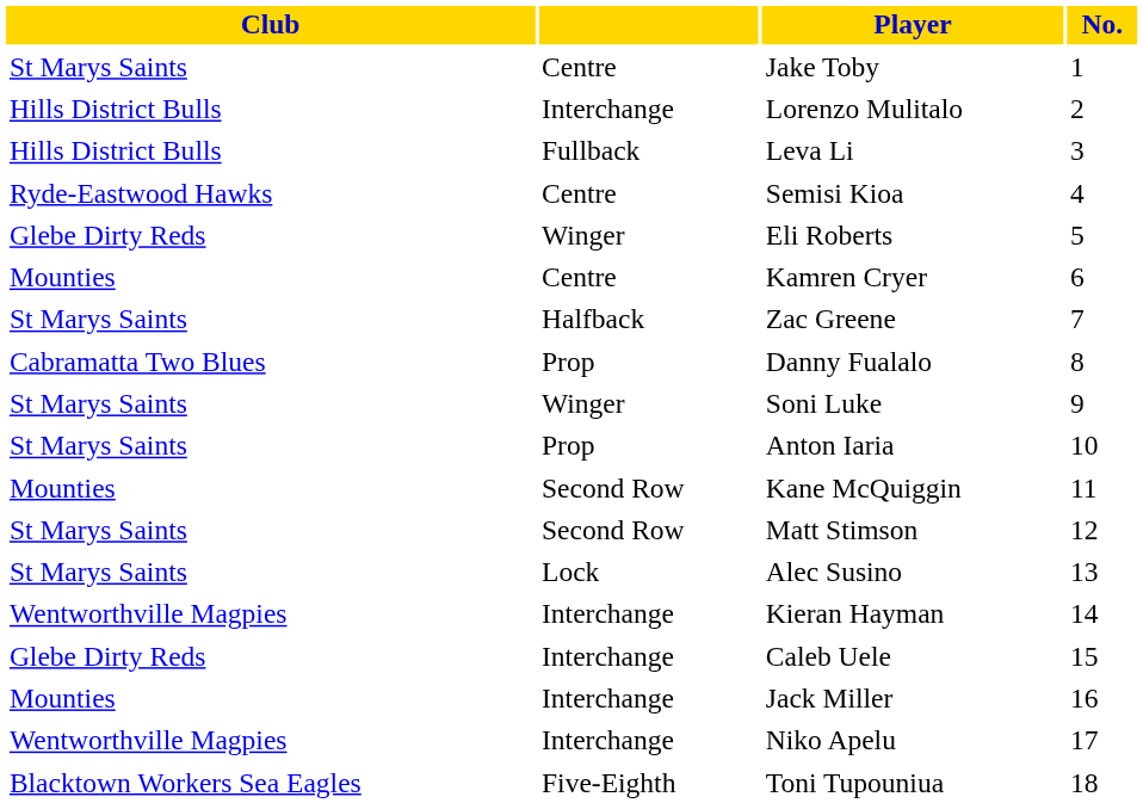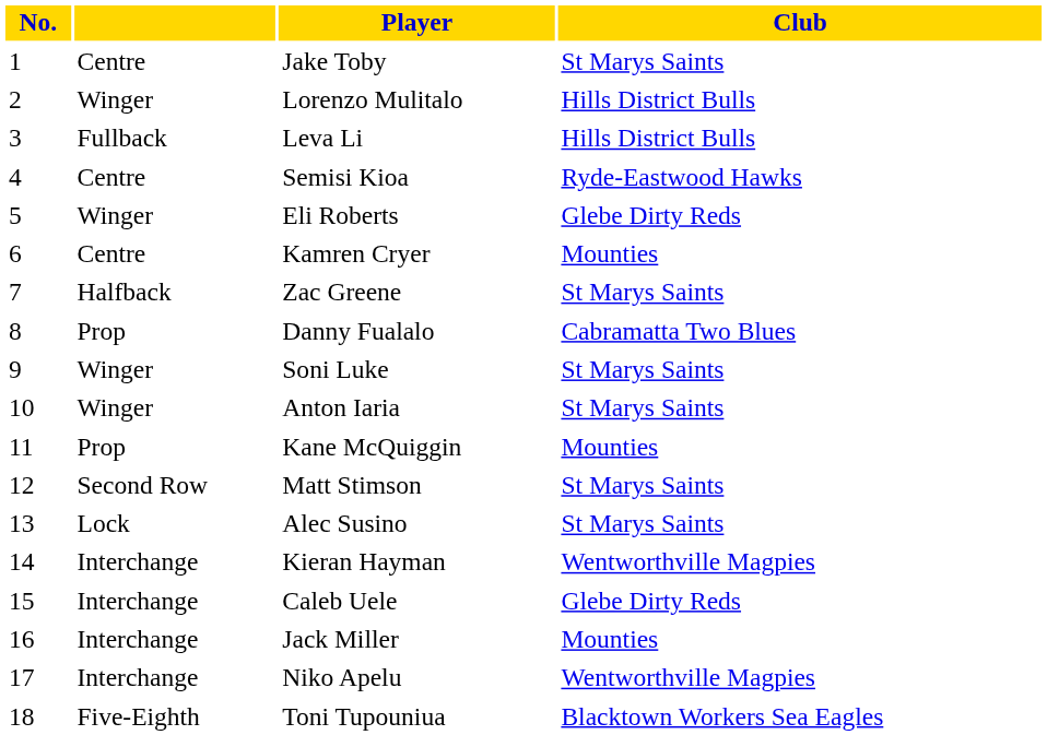 <table class="sortable" border="0" cellspacing="2" cellpadding="2" style="width:41%;" style="text-align:center;">
 <tr style="background:gold; color:#0000cd;">
-<th>Club</th>
+<th>No.</th>
 <th></th>
 <th>Player</th>
-<th>No.</th>
+<th>Club</th>
 </tr>
 <tr>
-<td align=left> <a href='#'>St Marys Saints</a></td>
+<td>1</td>
 <td>Centre</td>
 <td align=left>Jake Toby</td>
-<td>1</td>
+<td align=left> <a href='#'>St Marys Saints</a></td>
 </tr>
 <tr>
+<td>2</td>
+<td>Winger</td>
+<td align=left>Lorenzo Mulitalo</td>
 <td align=left> <a href='#'>Hills District Bulls</a></td>
-<td>Interchange</td>
-<td align=left>Lorenzo Mulitalo</td>
-<td>2</td>
 </tr>
 <tr>
-<td align=left> <a href='#'>Hills District Bulls</a></td>
+<td>3</td>
 <td>Fullback</td>
 <td align=left>Leva Li</td>
-<td>3</td>
+<td align=left> <a href='#'>Hills District Bulls</a></td>
 </tr>
 <tr>
-<td align=left> <a href='#'>Ryde-Eastwood Hawks</a></td>
+<td>4</td>
 <td>Centre</td>
 <td align=left>Semisi Kioa</td>
-<td>4</td>
+<td align=left> <a href='#'>Ryde-Eastwood Hawks</a></td>
 </tr>
 <tr>
-<td align=left> <a href='#'>Glebe Dirty Reds</a></td>
+<td>5</td>
 <td>Winger</td>
 <td align=left>Eli Roberts</td>
-<td>5</td>
+<td align=left> <a href='#'>Glebe Dirty Reds</a></td>
 </tr>
 <tr>
-<td align=left> <a href='#'>Mounties</a></td>
+<td>6</td>
 <td>Centre</td>
 <td align=left>Kamren Cryer</td>
-<td>6</td>
+<td align=left> <a href='#'>Mounties</a></td>
 </tr>
 <tr>
-<td align=left> <a href='#'>St Marys Saints</a></td>
+<td>7</td>
 <td>Halfback</td>
 <td align=left>Zac Greene</td>
-<td>7</td>
+<td align=left> <a href='#'>St Marys Saints</a></td>
 </tr>
 <tr>
-<td align=left> <a href='#'>Cabramatta Two Blues</a></td>
+<td>8</td>
 <td>Prop</td>
 <td align=left>Danny Fualalo</td>
-<td>8</td>
+<td align=left> <a href='#'>Cabramatta Two Blues</a></td>
 </tr>
 <tr>
-<td align=left> <a href='#'>St Marys Saints</a></td>
+<td>9</td>
 <td>Winger</td>
 <td align=left>Soni Luke</td>
-<td>9</td>
+<td align=left> <a href='#'>St Marys Saints</a></td>
 </tr>
 <tr>
+<td>10</td>
+<td>Winger</td>
+<td align=left>Anton Iaria</td>
 <td align=left> <a href='#'>St Marys Saints</a></td>
-<td>Prop</td>
-<td align=left>Anton Iaria</td>
-<td>10</td>
 </tr>
 <tr>
+<td>11</td>
+<td>Prop</td>
+<td align=left>Kane McQuiggin</td>
 <td align=left> <a href='#'>Mounties</a></td>
-<td>Second Row</td>
-<td align=left>Kane McQuiggin</td>
-<td>11</td>
 </tr>
 <tr>
-<td align=left> <a href='#'>St Marys Saints</a></td>
+<td>12</td>
 <td>Second Row</td>
 <td align=left>Matt Stimson</td>
-<td>12</td>
+<td align=left> <a href='#'>St Marys Saints</a></td>
 </tr>
 <tr>
-<td align=left> <a href='#'>St Marys Saints</a></td>
+<td>13</td>
 <td>Lock</td>
 <td align=left>Alec Susino</td>
-<td>13</td>
+<td align=left> <a href='#'>St Marys Saints</a></td>
 </tr>
 <tr>
-<td align=left> <a href='#'>Wentworthville Magpies</a></td>
+<td>14</td>
 <td>Interchange</td>
 <td align=left>Kieran Hayman</td>
-<td>14</td>
+<td align=left> <a href='#'>Wentworthville Magpies</a></td>
 </tr>
 <tr>
-<td align=left> <a href='#'>Glebe Dirty Reds</a></td>
+<td>15</td>
 <td>Interchange</td>
 <td align=left>Caleb Uele</td>
-<td>15</td>
+<td align=left> <a href='#'>Glebe Dirty Reds</a></td>
 </tr>
 <tr>
-<td align=left> <a href='#'>Mounties</a></td>
+<td>16</td>
 <td>Interchange</td>
 <td align=left>Jack Miller</td>
-<td>16</td>
+<td align=left> <a href='#'>Mounties</a></td>
 </tr>
 <tr>
-<td align=left> <a href='#'>Wentworthville Magpies</a></td>
+<td>17</td>
 <td>Interchange</td>
 <td align=left>Niko Apelu</td>
-<td>17</td>
+<td align=left> <a href='#'>Wentworthville Magpies</a></td>
 </tr>
 <tr>
-<td align=left> <a href='#'>Blacktown Workers Sea Eagles</a></td>
+<td>18</td>
 <td>Five-Eighth</td>
 <td align=left>Toni Tupouniua</td>
-<td>18</td>
+<td align=left> <a href='#'>Blacktown Workers Sea Eagles</a></td>
 </tr>
 </table>
